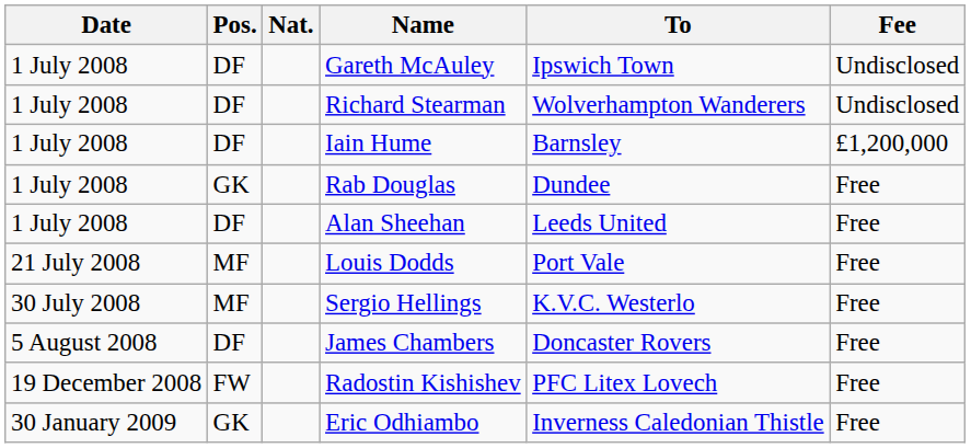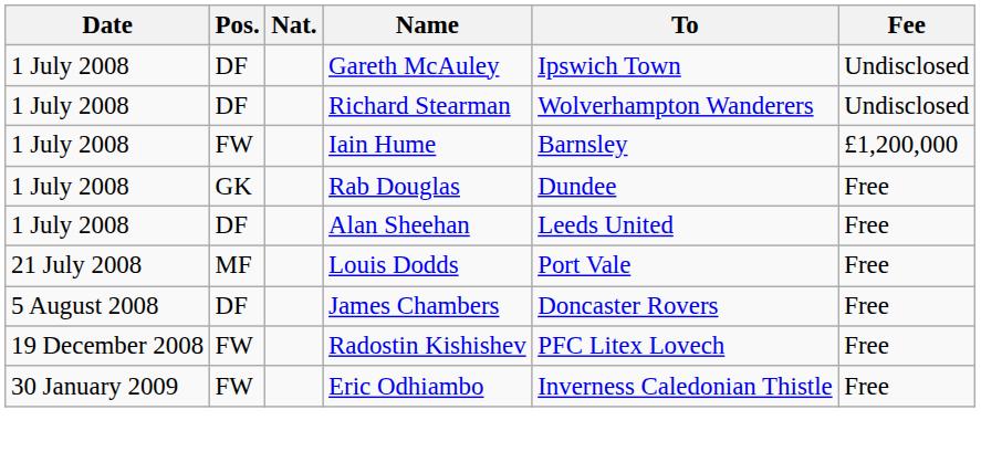 <table class="wikitable">
 <tr>
 <th>Date</th>
 <th>Pos.</th>
 <th>Nat.</th>
 <th>Name</th>
 <th>To</th>
 <th>Fee</th>
 </tr>
 <tr>
 <td>1 July 2008</td>
 <td>DF</td>
 <td></td>
 <td><a href='#'>Gareth McAuley</a></td>
 <td> <a href='#'>Ipswich Town</a></td>
 <td>Undisclosed</td>
 </tr>
 <tr>
 <td>1 July 2008</td>
 <td>DF</td>
 <td></td>
 <td><a href='#'>Richard Stearman</a></td>
 <td> <a href='#'>Wolverhampton Wanderers</a></td>
 <td>Undisclosed</td>
 </tr>
 <tr>
 <td>1 July 2008</td>
-<td>DF</td>
+<td>FW</td>
 <td></td>
 <td><a href='#'>Iain Hume</a></td>
 <td> <a href='#'>Barnsley</a></td>
 <td>£1,200,000</td>
 </tr>
 <tr>
 <td>1 July 2008</td>
 <td>GK</td>
 <td></td>
 <td><a href='#'>Rab Douglas</a></td>
 <td> <a href='#'>Dundee</a></td>
 <td>Free</td>
 </tr>
 <tr>
 <td>1 July 2008</td>
 <td>DF</td>
 <td></td>
 <td><a href='#'>Alan Sheehan</a></td>
 <td> <a href='#'>Leeds United</a></td>
 <td>Free</td>
 </tr>
 <tr>
 <td>21 July 2008</td>
 <td>MF</td>
 <td></td>
 <td><a href='#'>Louis Dodds</a></td>
 <td> <a href='#'>Port Vale</a></td>
 <td>Free</td>
 </tr>
 <tr>
-<td>30 July 2008</td>
-<td>MF</td>
-<td></td>
-<td><a href='#'>Sergio Hellings</a></td>
-<td> <a href='#'>K.V.C. Westerlo</a></td>
-<td>Free</td>
-</tr>
-<tr>
 <td>5 August 2008</td>
 <td>DF</td>
 <td></td>
 <td><a href='#'>James Chambers</a></td>
 <td> <a href='#'>Doncaster Rovers</a></td>
 <td>Free</td>
 </tr>
 <tr>
 <td>19 December 2008</td>
 <td>FW</td>
 <td></td>
 <td><a href='#'>Radostin Kishishev</a></td>
 <td> <a href='#'>PFC Litex Lovech</a></td>
 <td>Free</td>
 </tr>
 <tr>
 <td>30 January 2009</td>
-<td>GK</td>
+<td>FW</td>
 <td></td>
 <td><a href='#'>Eric Odhiambo</a></td>
 <td> <a href='#'>Inverness Caledonian Thistle</a></td>
 <td>Free</td>
 </tr>
 </table>
